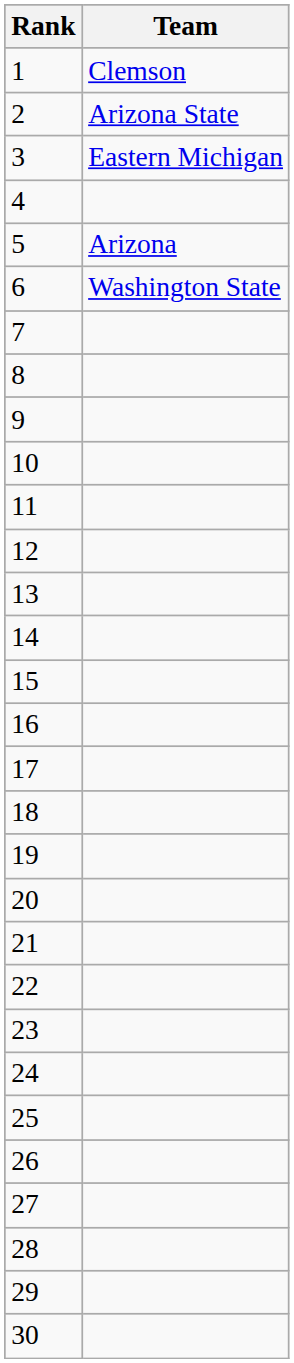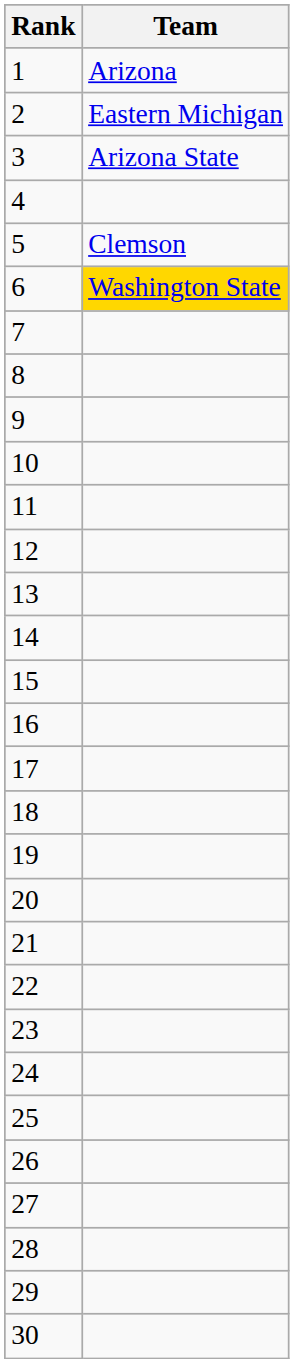 <table class=wikitable>
 <tr>
 <th>Rank</th>
 <th>Team</th>
 </tr>
 <tr>
 <td>1</td>
-<td><a href='#'>Clemson</a></td>
+<td><a href='#'>Arizona</a></td>
 </tr>
 <tr>
 <td>2</td>
-<td><a href='#'>Arizona State</a></td>
+<td><a href='#'>Eastern Michigan</a></td>
 </tr>
 <tr>
 <td>3</td>
-<td><a href='#'>Eastern Michigan</a></td>
+<td><a href='#'>Arizona State</a></td>
 </tr>
 <tr>
 <td>4</td>
 <td></td>
 </tr>
 <tr>
 <td>5</td>
-<td><a href='#'>Arizona</a></td>
+<td><a href='#'>Clemson</a></td>
 </tr>
 <tr>
 <td>6</td>
-<td><a href='#'>Washington State</a></td>
+<td style="background: gold;"><a href='#'>Washington State</a></td>
 </tr>
 <tr>
 <td>7</td>
 <td></td>
 </tr>
 <tr>
 <td>8</td>
 <td></td>
 </tr>
 <tr>
 <td>9</td>
 <td></td>
 </tr>
 <tr>
 <td>10</td>
 <td></td>
 </tr>
 <tr>
 <td>11</td>
 <td></td>
 </tr>
 <tr>
 <td>12</td>
 <td></td>
 </tr>
 <tr>
 <td>13</td>
 <td></td>
 </tr>
 <tr>
 <td>14</td>
 <td></td>
 </tr>
 <tr>
 <td>15</td>
 <td></td>
 </tr>
 <tr>
 <td>16</td>
 <td></td>
 </tr>
 <tr>
 <td>17</td>
 <td></td>
 </tr>
 <tr>
 <td>18</td>
 <td></td>
 </tr>
 <tr>
 <td>19</td>
 <td></td>
 </tr>
 <tr>
 <td>20</td>
 <td></td>
 </tr>
 <tr>
 <td>21</td>
 <td></td>
 </tr>
 <tr>
 <td>22</td>
 <td></td>
 </tr>
 <tr>
 <td>23</td>
 <td></td>
 </tr>
 <tr>
 <td>24</td>
 <td></td>
 </tr>
 <tr>
 <td>25</td>
 <td></td>
 </tr>
 <tr>
 <td>26</td>
 <td></td>
 </tr>
 <tr>
 <td>27</td>
 <td></td>
 </tr>
 <tr>
 <td>28</td>
 <td></td>
 </tr>
 <tr>
 <td>29</td>
 <td></td>
 </tr>
 <tr>
 <td>30</td>
 <td></td>
 </tr>
 </table>
